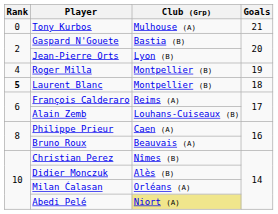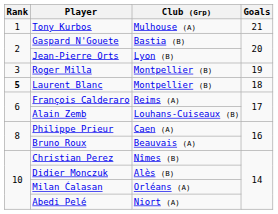 <table class="wikitable" style="text-align:center">
 <tr>
 <th>Rank</th>
 <th>Player</th>
 <th>Club <small>(Grp)</small></th>
 <th>Goals</th>
 </tr>
 <tr>
-<td>0</td>
+<td>1</td>
 <td align="left"> <a href='#'>Tony Kurbos</a></td>
 <td align="left"><a href='#'>Mulhouse</a> <small>(A)</small></td>
 <td>21</td>
 </tr>
 <tr>
 <td rowspan="2">2</td>
 <td align="left"> <a href='#'>Gaspard N'Gouete</a></td>
 <td align="left"><a href='#'>Bastia</a> <small>(B)</small></td>
 <td rowspan="2">20</td>
 </tr>
 <tr>
 <td align="left"> <a href='#'>Jean-Pierre Orts</a></td>
 <td align="left"><a href='#'>Lyon</a> <small>(B)</small></td>
 </tr>
 <tr>
-<td>4</td>
+<td>3</td>
 <td align="left"> <a href='#'>Roger Milla</a></td>
 <td align="left"><a href='#'>Montpellier</a> <small>(B)</small></td>
 <td>19</td>
 </tr>
 <tr>
 <td><strong>5</strong></td>
 <td align="left"> <a href='#'>Laurent Blanc</a></td>
 <td align="left"><a href='#'>Montpellier</a> <small>(B)</small></td>
 <td>18</td>
 </tr>
 <tr>
 <td rowspan="2">6</td>
 <td align="left"> <a href='#'>François Calderaro</a></td>
 <td align="left"><a href='#'>Reims</a> <small>(A)</small></td>
 <td rowspan="2">17</td>
 </tr>
 <tr>
 <td align="left"> <a href='#'>Alain Zemb</a></td>
 <td align="left"><a href='#'>Louhans-Cuiseaux</a> <small>(B)</small></td>
 </tr>
 <tr>
 <td rowspan="2">8</td>
 <td align="left"> <a href='#'>Philippe Prieur</a></td>
 <td align="left"><a href='#'>Caen</a> <small>(A)</small></td>
 <td rowspan="2">16</td>
 </tr>
 <tr>
 <td align="left"> <a href='#'>Bruno Roux</a></td>
 <td align="left"><a href='#'>Beauvais</a> <small>(A)</small></td>
 </tr>
 <tr>
 <td rowspan="4">10</td>
 <td align="left"> <a href='#'>Christian Perez</a></td>
 <td align="left"><a href='#'>Nîmes</a> <small>(B)</small></td>
 <td rowspan="4">14</td>
 </tr>
 <tr>
 <td align="left"> <a href='#'>Didier Monczuk</a></td>
 <td align="left"><a href='#'>Alès</a> <small>(B)</small></td>
 </tr>
 <tr>
 <td align="left"> <a href='#'>Milan Ćalasan</a></td>
 <td align="left"><a href='#'>Orléans</a> <small>(A)</small></td>
 </tr>
 <tr>
 <td align="left"> <a href='#'>Abedi Pelé</a></td>
-<td align="left" style="background: khaki;"><a href='#'>Niort</a> <small>(A)</small></td>
+<td align="left"><a href='#'>Niort</a> <small>(A)</small></td>
 </tr>
 </table>
